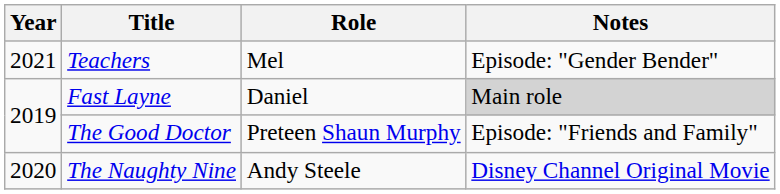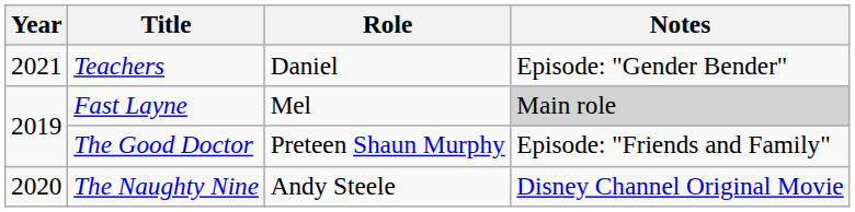 <table class="wikitable sortable">
 <tr>
 <th>Year</th>
 <th>Title</th>
 <th>Role</th>
 <th>Notes</th>
 </tr>
 <tr>
 <td>2021</td>
 <td><em><a href='#'>Teachers</a></em></td>
-<td>Mel</td>
+<td>Daniel</td>
 <td>Episode: "Gender Bender"</td>
 </tr>
 <tr>
 <td Rowspan=2>2019</td>
 <td><em><a href='#'>Fast Layne</a></em></td>
-<td>Daniel</td>
+<td>Mel</td>
 <td style="background: lightgrey;">Main role</td>
 </tr>
 <tr>
 <td><em><a href='#'>The Good Doctor</a></em></td>
 <td>Preteen <a href='#'>Shaun Murphy</a></td>
 <td>Episode: "Friends and Family"</td>
 </tr>
 <tr>
 <td>2020</td>
 <td><em><a href='#'>The Naughty Nine</a></em></td>
 <td>Andy Steele</td>
 <td><a href='#'>Disney Channel Original Movie</a></td>
 </tr>
 </table>
